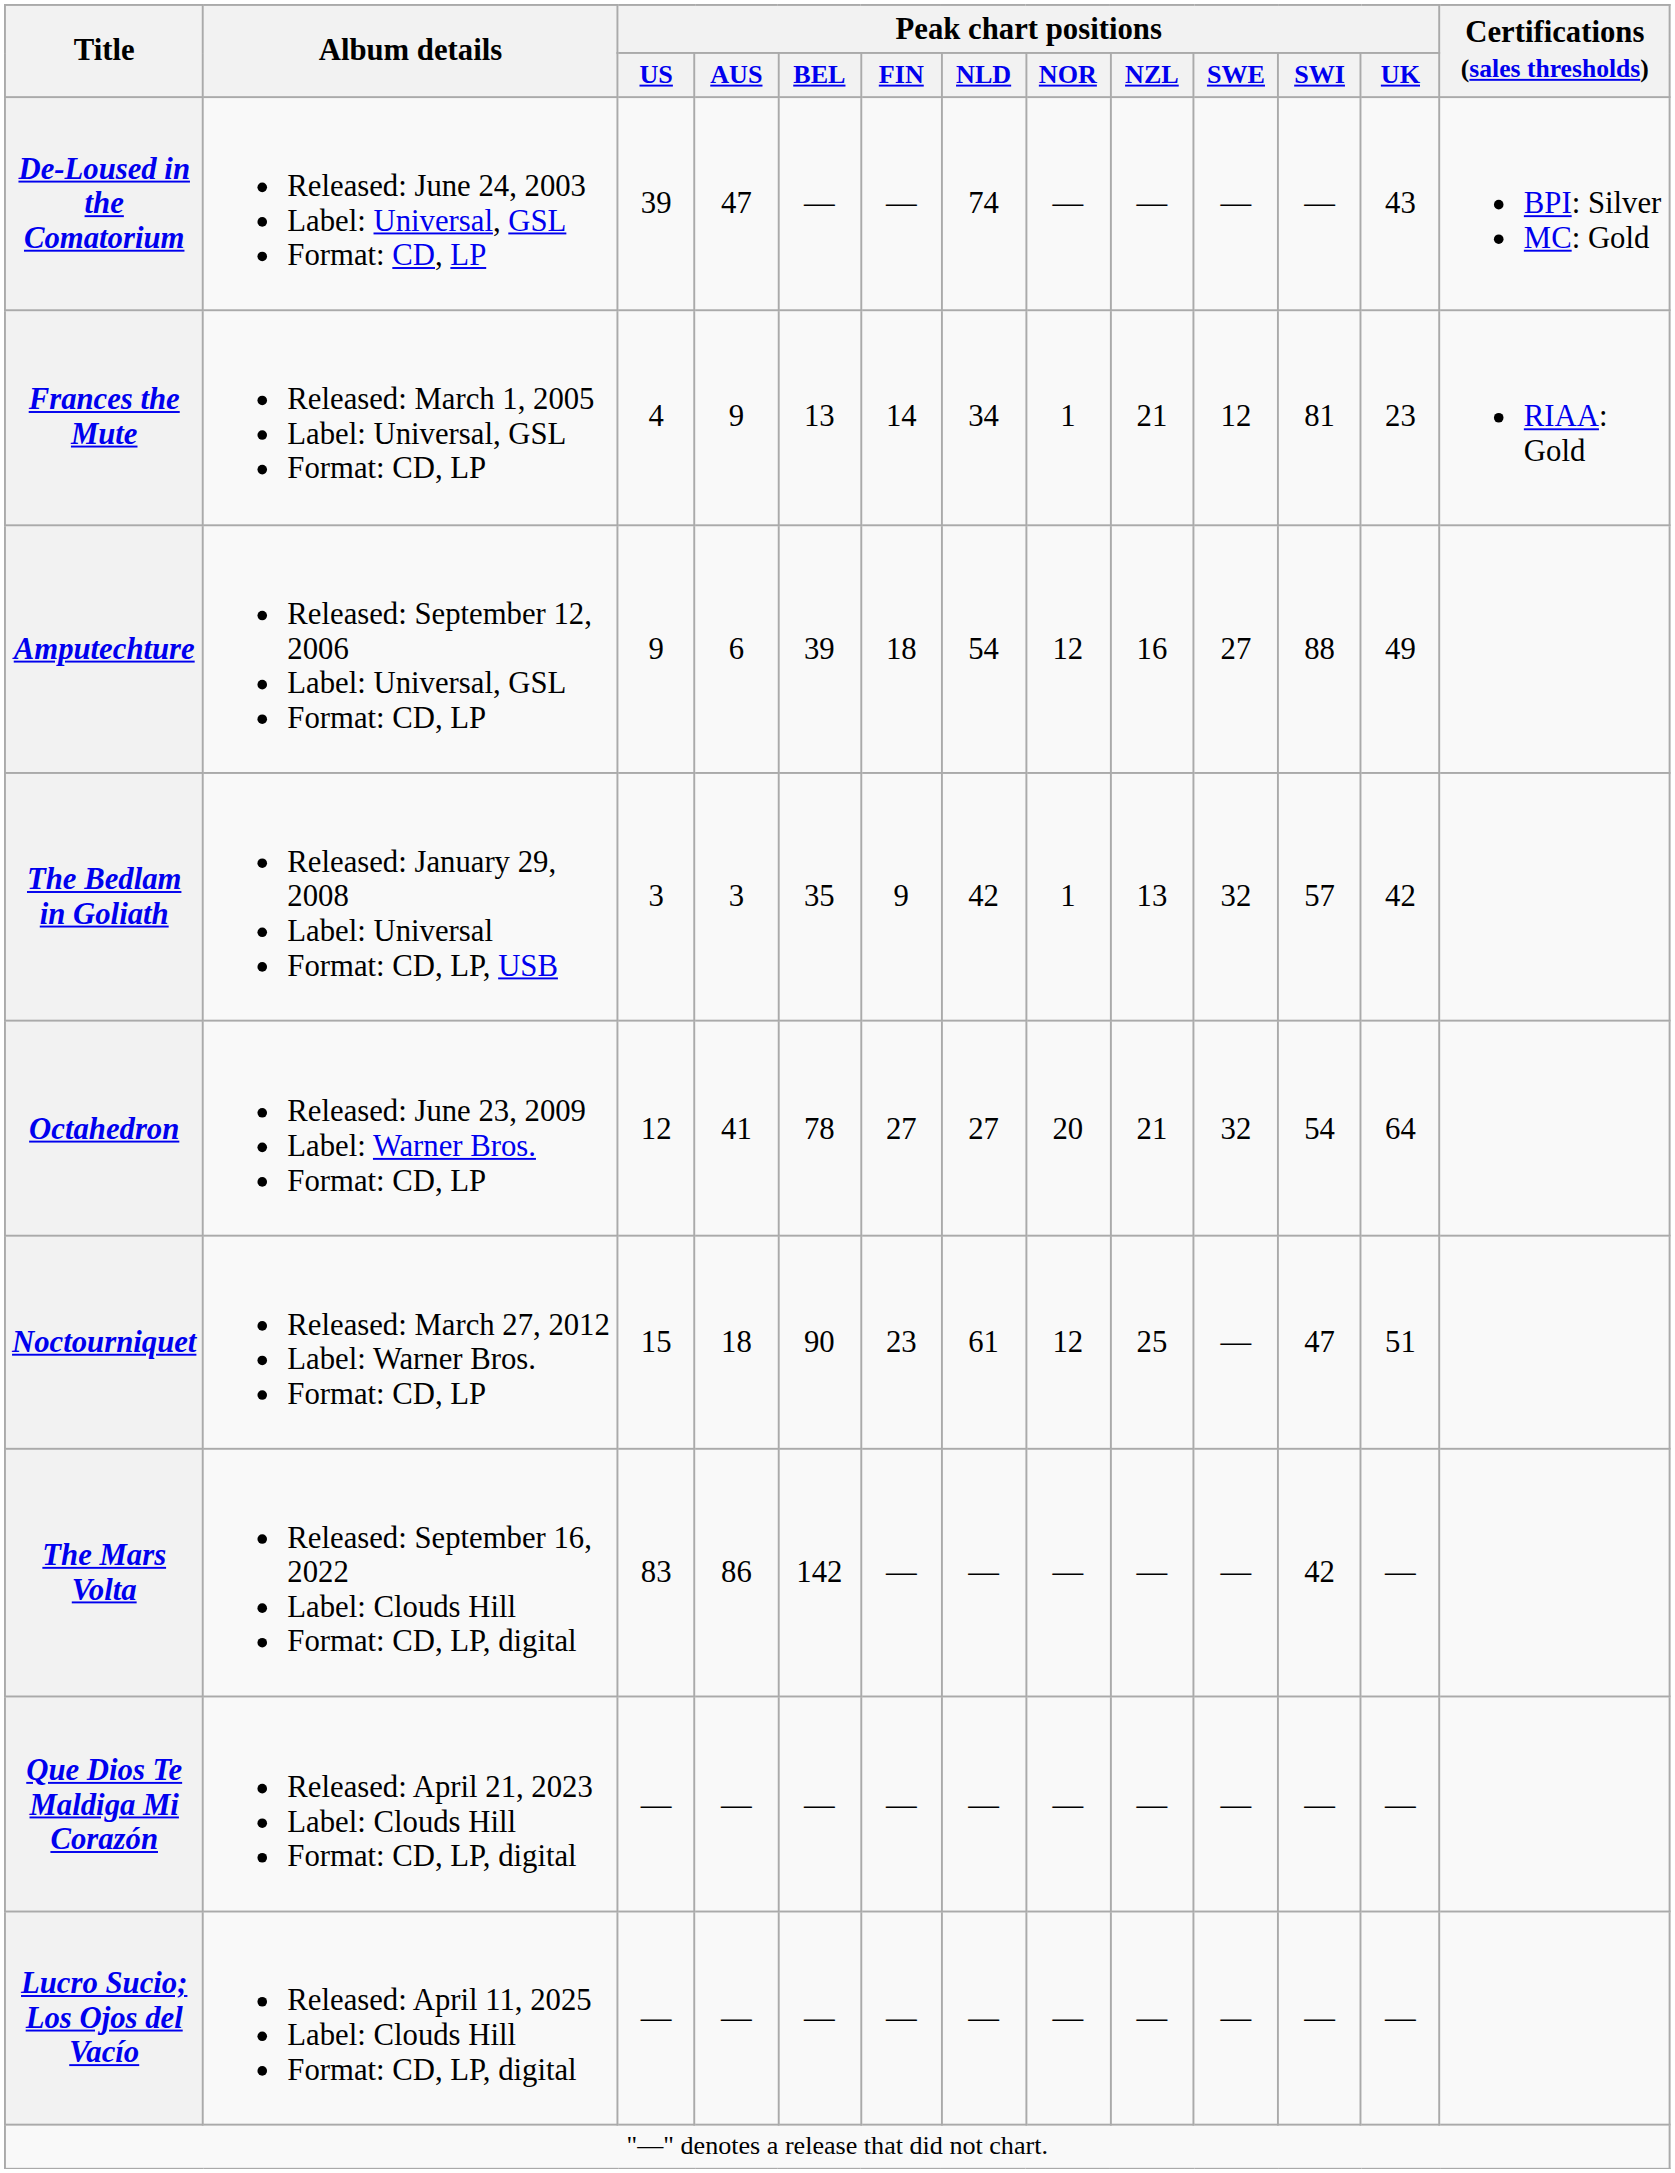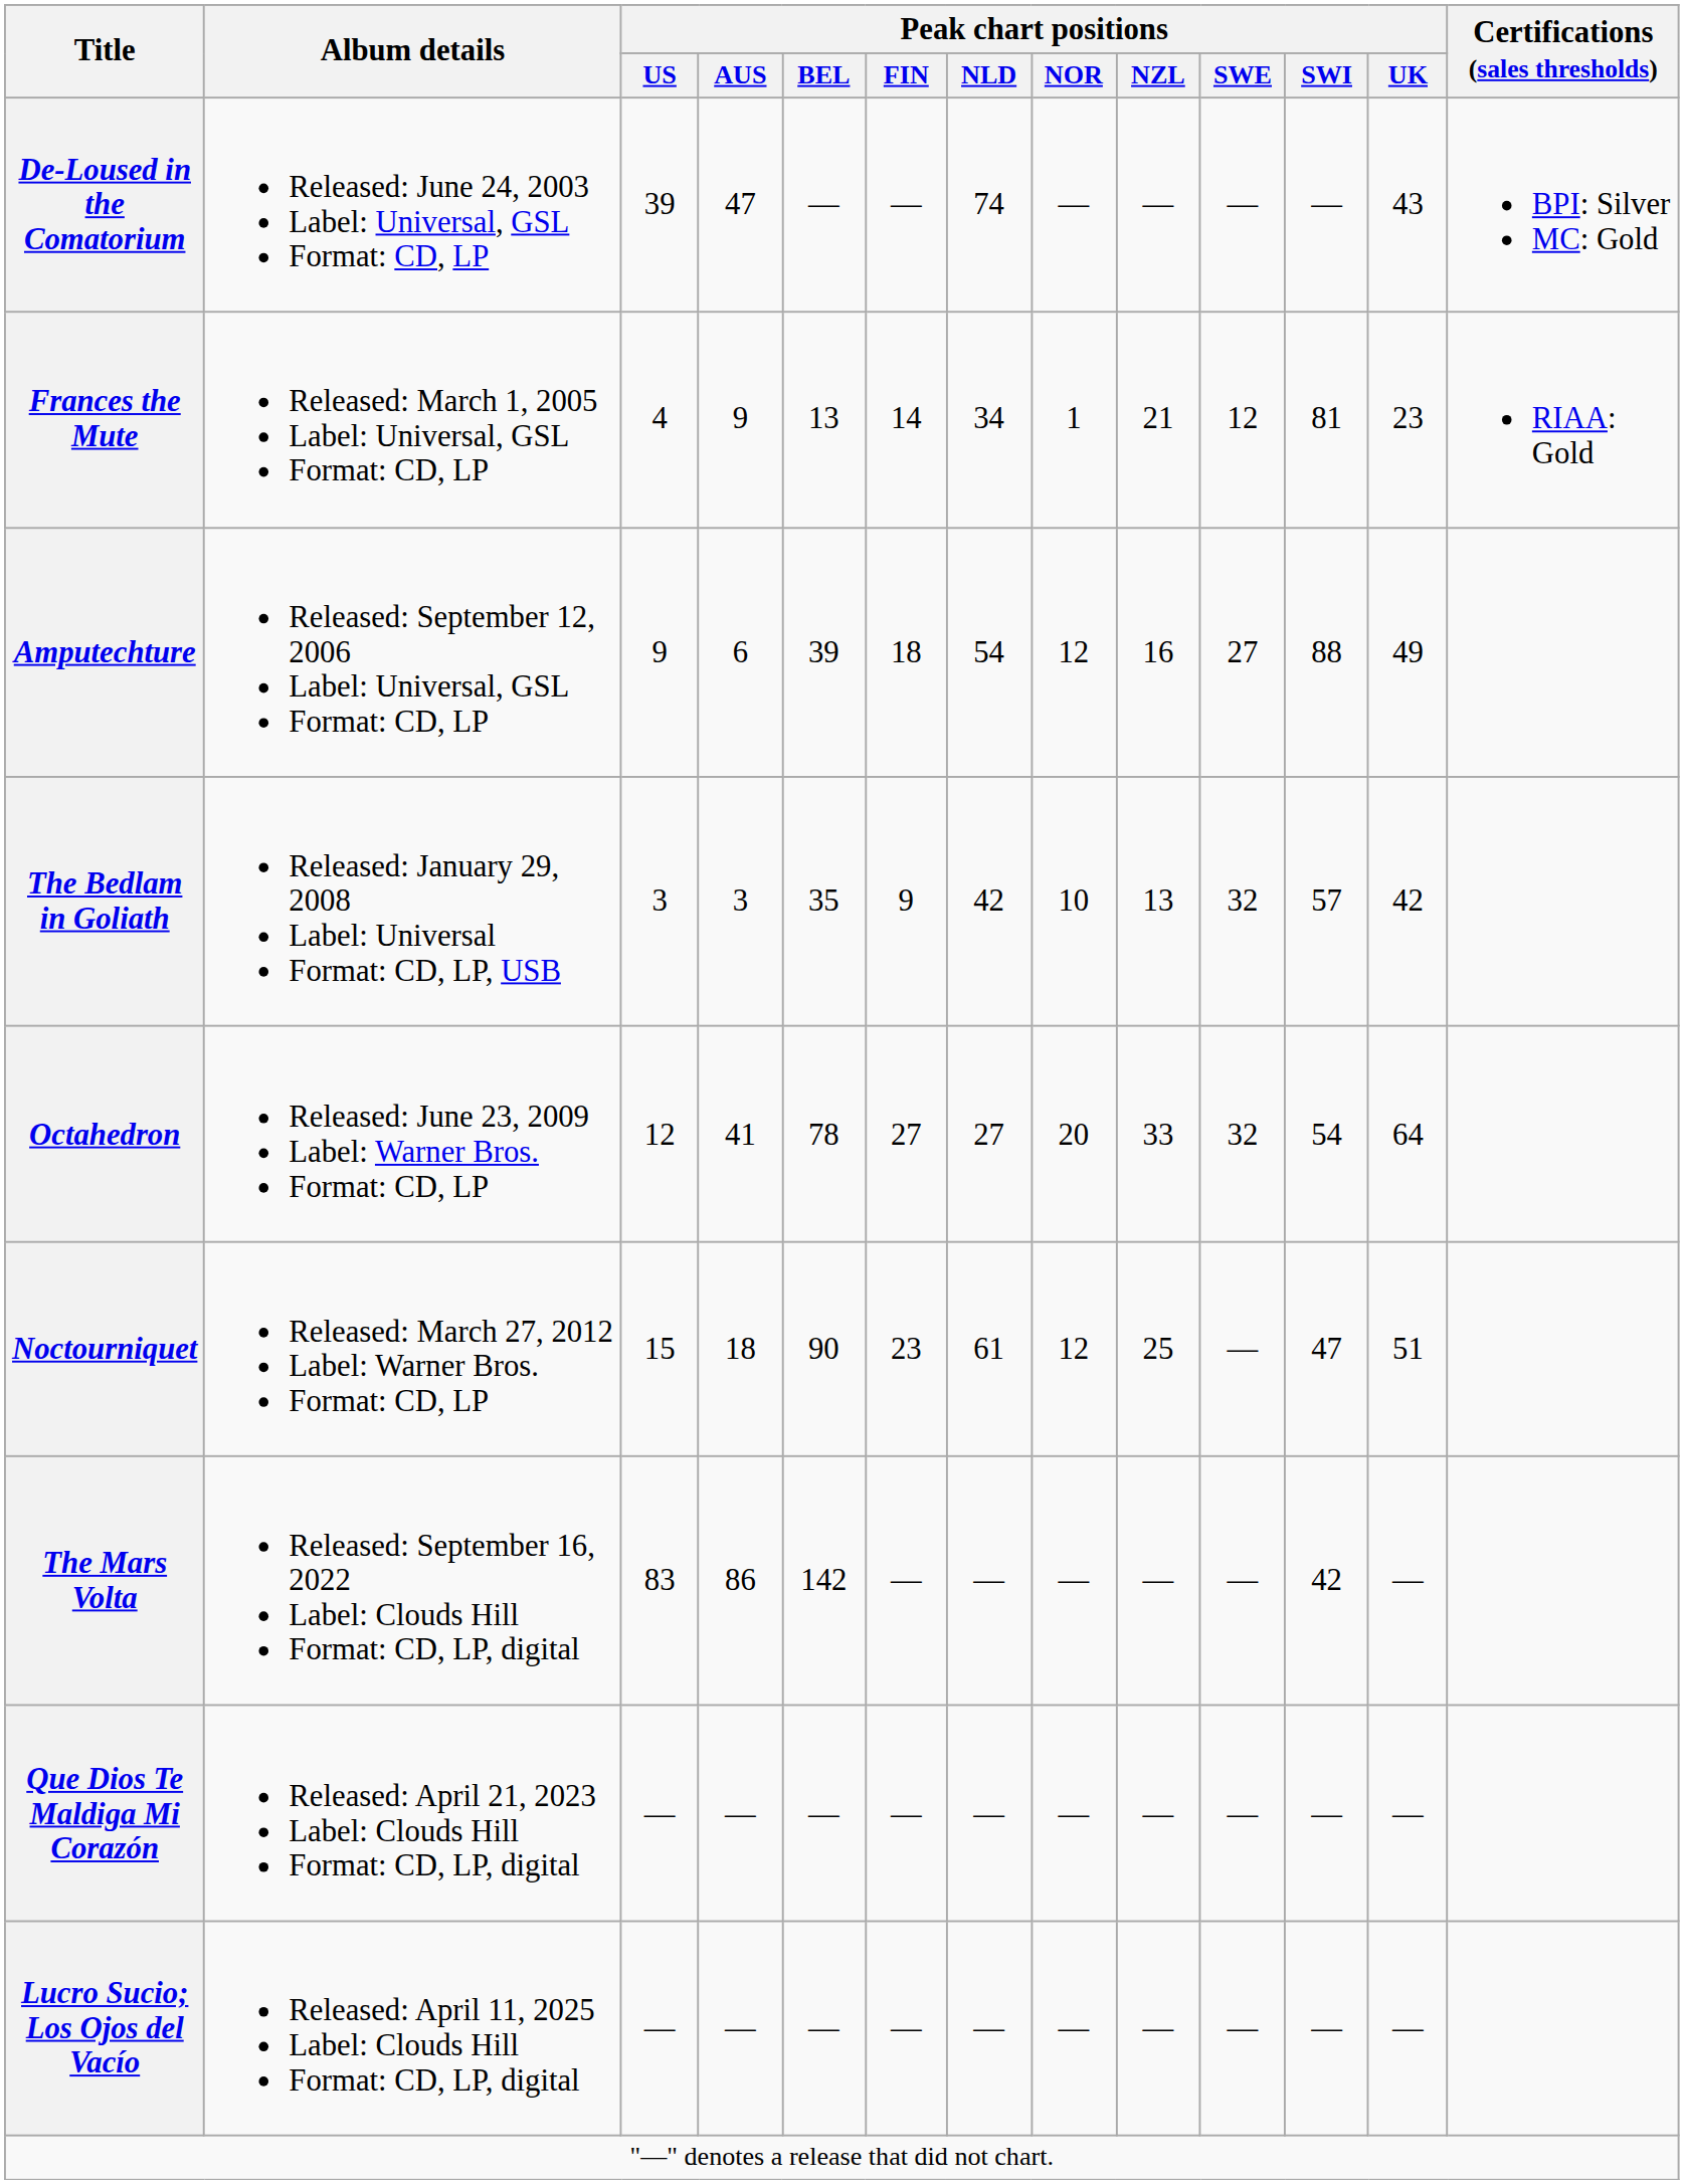 <table class ="wikitable plainrowheaders">
 <tr>
 <th rowspan="2" width="35">Title</th>
 <th rowspan="2" width="250">Album details</th>
 <th colspan="10">Peak chart positions</th>
 <th rowspan="2" width="120">Certifications<br><small>(<a href='#'>sales thresholds</a>)</small></th>
 </tr>
 <tr>
 <th style="width:3em;font-size:85%"><a href='#'>US</a><br></th>
 <th style="width:3em;font-size:85%"><a href='#'>AUS</a><br></th>
 <th style="width:3em;font-size:85%"><a href='#'>BEL</a><br></th>
 <th style="width:3em;font-size:85%"><a href='#'>FIN</a><br></th>
 <th style="width:3em;font-size:85%"><a href='#'>NLD</a><br></th>
 <th style="width:3em;font-size:85%"><a href='#'>NOR</a><br></th>
 <th style="width:3em;font-size:85%"><a href='#'>NZL</a><br></th>
 <th style="width:3em;font-size:85%"><a href='#'>SWE</a><br></th>
 <th style="width:3em;font-size:85%"><a href='#'>SWI</a><br></th>
 <th style="width:3em;font-size:85%"><a href='#'>UK</a><br></th>
 </tr>
 <tr>
 <th scope="row"><em><a href='#'>De-Loused in the Comatorium</a></em></th>
 <td><br><ul><li>Released: June 24, 2003</li><li>Label: <a href='#'>Universal</a>, <a href='#'>GSL</a></li><li>Format: <a href='#'>CD</a>, <a href='#'>LP</a></li></ul></td>
 <td align="center">39</td>
 <td align="center">47</td>
 <td align="center">—</td>
 <td align="center">—</td>
 <td align="center">74</td>
 <td align="center">—</td>
 <td align="center">—</td>
 <td align="center">—</td>
 <td align="center">—</td>
 <td align="center">43</td>
 <td><br><ul><li><a href='#'>BPI</a>: Silver</li><li><a href='#'>MC</a>: Gold</li></ul></td>
 </tr>
 <tr>
 <th scope="row"><em><a href='#'>Frances the Mute</a></em></th>
 <td><br><ul><li>Released: March 1, 2005</li><li>Label: Universal, GSL</li><li>Format: CD, LP</li></ul></td>
 <td align="center">4</td>
 <td align="center">9</td>
 <td align="center">13</td>
 <td align="center">14</td>
 <td align="center">34</td>
 <td align="center">1</td>
 <td align="center">21</td>
 <td align="center">12</td>
 <td align="center">81</td>
 <td align="center">23</td>
 <td><br><ul><li><a href='#'>RIAA</a>: Gold</li></ul></td>
 </tr>
 <tr>
 <th scope="row"><em><a href='#'>Amputechture</a></em></th>
 <td><br><ul><li>Released: September 12, 2006</li><li>Label: Universal, GSL</li><li>Format: CD, LP</li></ul></td>
 <td align="center">9</td>
 <td align="center">6</td>
 <td align="center">39</td>
 <td align="center">18</td>
 <td align="center">54</td>
 <td align="center">12</td>
 <td align="center">16</td>
 <td align="center">27</td>
 <td align="center">88</td>
 <td align="center">49</td>
 <td></td>
 </tr>
 <tr>
 <th scope="row"><em><a href='#'>The Bedlam in Goliath</a></em></th>
 <td><br><ul><li>Released: January 29, 2008</li><li>Label: Universal</li><li>Format: CD, LP, <a href='#'>USB</a></li></ul></td>
 <td align="center">3</td>
 <td align="center">3</td>
 <td align="center">35</td>
 <td align="center">9</td>
 <td align="center">42</td>
-<td align="center">1</td>
+<td align="center">10</td>
 <td align="center">13</td>
 <td align="center">32</td>
 <td align="center">57</td>
 <td align="center">42</td>
 <td></td>
 </tr>
 <tr>
 <th scope="row"><em><a href='#'>Octahedron</a></em></th>
 <td><br><ul><li>Released: June 23, 2009</li><li>Label: <a href='#'>Warner Bros.</a></li><li>Format: CD, LP</li></ul></td>
 <td align="center">12</td>
 <td align="center">41</td>
 <td align="center">78</td>
 <td align="center">27</td>
 <td align="center">27</td>
 <td align="center">20</td>
-<td align="center">21</td>
+<td align="center">33</td>
 <td align="center">32</td>
 <td align="center">54</td>
 <td align="center">64</td>
 <td></td>
 </tr>
 <tr>
 <th scope="row"><em><a href='#'>Noctourniquet</a></em></th>
 <td><br><ul><li>Released: March 27, 2012</li><li>Label: Warner Bros.</li><li>Format: CD, LP</li></ul></td>
 <td align="center">15</td>
 <td align="center">18</td>
 <td align="center">90</td>
 <td align="center">23</td>
 <td align="center">61</td>
 <td align="center">12</td>
 <td align="center">25</td>
 <td align="center">—</td>
 <td align="center">47</td>
 <td align="center">51</td>
 <td></td>
 </tr>
 <tr>
 <th scope="row"><em><a href='#'>The Mars Volta</a></em></th>
 <td><br><ul><li>Released: September 16, 2022</li><li>Label: Clouds Hill</li><li>Format: CD, LP, digital</li></ul></td>
 <td align="center">83</td>
 <td align="center">86</td>
 <td align="center">142</td>
 <td align="center">—</td>
 <td align="center">—</td>
 <td align="center">—</td>
 <td align="center">—</td>
 <td align="center">—</td>
 <td align="center">42</td>
 <td align="center">—</td>
 <td></td>
 </tr>
 <tr>
 <th scope="row"><em><a href='#'>Que Dios Te Maldiga Mi Corazón</a></em></th>
 <td><br><ul><li>Released: April 21, 2023</li><li>Label: Clouds Hill</li><li>Format: CD, LP, digital</li></ul></td>
 <td align="center">—</td>
 <td align="center">—</td>
 <td align="center">—</td>
 <td align="center">—</td>
 <td align="center">—</td>
 <td align="center">—</td>
 <td align="center">—</td>
 <td align="center">—</td>
 <td align="center">—</td>
 <td align="center">—</td>
 <td></td>
 </tr>
 <tr>
 <th scope="row"><em><a href='#'>Lucro Sucio; Los Ojos del Vacío </a></em></th>
 <td><br><ul><li>Released: April 11, 2025</li><li>Label: Clouds Hill</li><li>Format: CD, LP, digital</li></ul></td>
 <td align="center">—</td>
 <td align="center">—</td>
 <td align="center">—</td>
 <td align="center">—</td>
 <td align="center">—</td>
 <td align="center">—</td>
 <td align="center">—</td>
 <td align="center">—</td>
 <td align="center">—</td>
 <td align="center">—</td>
 <td></td>
 </tr>
 <tr>
 <td align="center" colspan="13" style="font-size: 85%">"—" denotes a release that did not chart.</td>
 </tr>
 </table>
